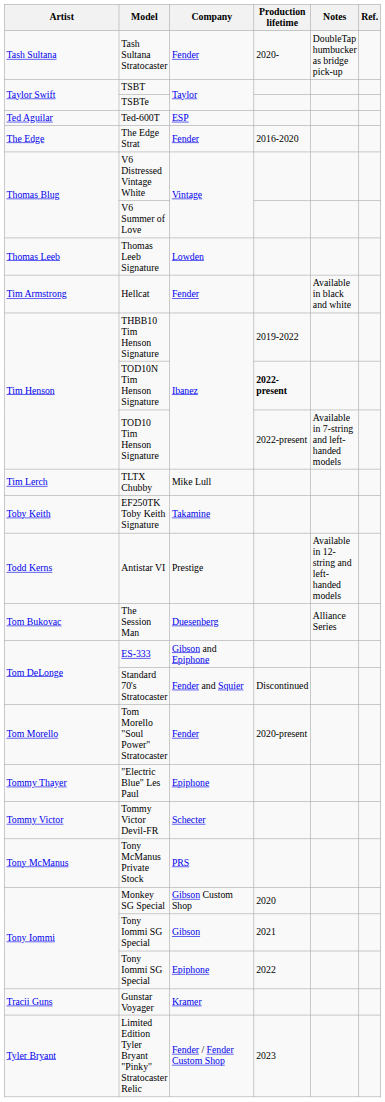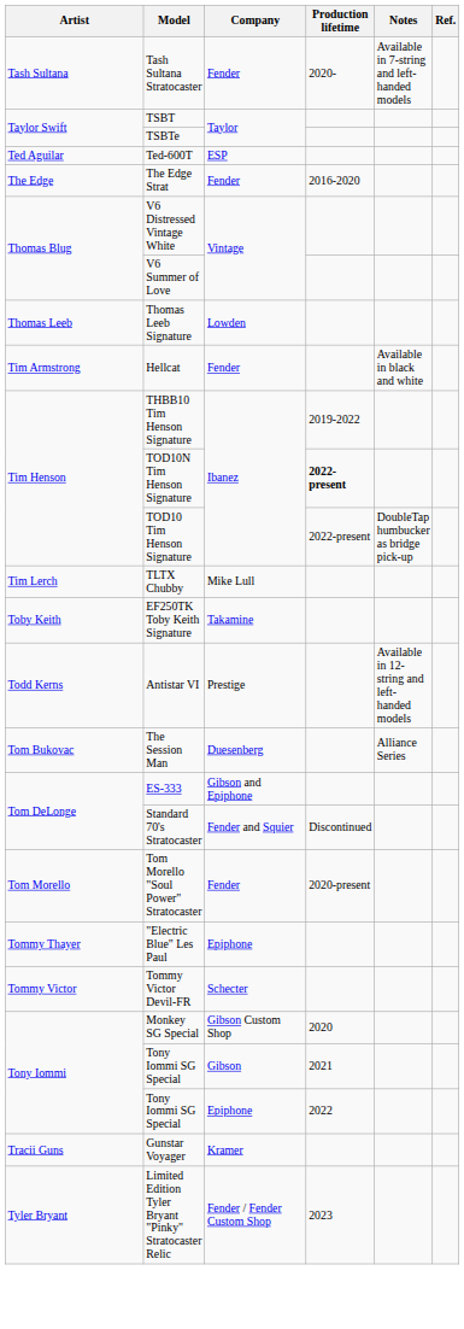 <table class="wikitable sortable plainrowheaders" style="width:99%;">
 <tr>
 <th scope="col" style="width:15em;">Artist</th>
 <th scope="col">Model</th>
 <th scope="col" style="width:10em;">Company</th>
 <th scope="col">Production lifetime</th>
 <th scope="col" class="unsortable">Notes</th>
 <th scope="col">Ref.</th>
 </tr>
 <tr>
 <td><a href='#'>Tash Sultana</a></td>
 <td>Tash Sultana Stratocaster</td>
 <td><a href='#'>Fender</a></td>
 <td>2020-</td>
-<td>DoubleTap humbucker as bridge pick-up</td>
+<td>Available in 7-string and left-handed models</td>
 <td></td>
 </tr>
 <tr>
 <td rowspan=2><a href='#'>Taylor Swift</a></td>
 <td>TSBT</td>
 <td rowspan=2><a href='#'>Taylor</a></td>
 <td></td>
 <td></td>
 <td></td>
 </tr>
 <tr>
 <td>TSBTe</td>
 <td></td>
 <td></td>
 <td></td>
 </tr>
 <tr>
 <td><a href='#'>Ted Aguilar</a></td>
 <td>Ted-600T</td>
 <td><a href='#'>ESP</a></td>
 <td></td>
 <td></td>
 <td></td>
 </tr>
 <tr>
 <td><a href='#'>The Edge</a></td>
 <td>The Edge Strat</td>
 <td><a href='#'>Fender</a></td>
 <td>2016-2020</td>
 <td></td>
 <td></td>
 </tr>
 <tr>
 <td rowspan=2><a href='#'>Thomas Blug</a></td>
 <td>V6 Distressed Vintage White</td>
 <td rowspan=2><a href='#'>Vintage</a></td>
 <td></td>
 <td></td>
 <td></td>
 </tr>
 <tr>
 <td>V6 Summer of Love</td>
 <td></td>
 <td></td>
 <td></td>
 </tr>
 <tr>
 <td><a href='#'>Thomas Leeb</a></td>
 <td>Thomas Leeb Signature</td>
 <td><a href='#'>Lowden</a></td>
 <td></td>
 <td></td>
 <td></td>
 </tr>
 <tr>
 <td><a href='#'>Tim Armstrong</a></td>
 <td>Hellcat</td>
 <td><a href='#'>Fender</a></td>
 <td></td>
 <td>Available in black and white</td>
 <td></td>
 </tr>
 <tr>
 <td rowspan="3"><a href='#'>Tim Henson</a></td>
 <td>THBB10 Tim Henson Signature</td>
 <td rowspan="3"><a href='#'>Ibanez</a></td>
 <td>2019-2022</td>
 <td></td>
 <td></td>
 </tr>
 <tr>
 <td>TOD10N Tim Henson Signature</td>
 <td><strong>2022-present</strong></td>
 <td></td>
 <td></td>
 </tr>
 <tr>
 <td>TOD10 Tim Henson Signature</td>
 <td>2022-present</td>
-<td>Available in 7-string and left-handed models</td>
+<td>DoubleTap humbucker as bridge pick-up</td>
 <td></td>
 </tr>
 <tr>
 <td><a href='#'>Tim Lerch</a></td>
 <td>TLTX Chubby</td>
 <td>Mike Lull</td>
 <td></td>
 <td></td>
 <td></td>
 </tr>
 <tr>
 <td><a href='#'>Toby Keith</a></td>
 <td>EF250TK Toby Keith Signature</td>
 <td><a href='#'>Takamine</a></td>
 <td></td>
 <td></td>
 <td></td>
 </tr>
 <tr>
 <td><a href='#'>Todd Kerns</a></td>
 <td>Antistar VI</td>
 <td>Prestige</td>
 <td></td>
 <td>Available in 12-string and left-handed models</td>
 <td></td>
 </tr>
 <tr>
 <td><a href='#'>Tom Bukovac</a></td>
 <td>The Session Man</td>
 <td><a href='#'>Duesenberg</a></td>
 <td></td>
 <td>Alliance Series</td>
 <td></td>
 </tr>
 <tr>
 <td rowspan="2"><a href='#'>Tom DeLonge</a></td>
 <td><a href='#'>ES-333</a></td>
 <td><a href='#'>Gibson</a> and <a href='#'>Epiphone</a></td>
 <td></td>
 <td></td>
 <td></td>
 </tr>
 <tr>
 <td>Standard 70's Stratocaster</td>
 <td><a href='#'>Fender</a> and <a href='#'>Squier</a></td>
 <td>Discontinued</td>
 <td></td>
 <td></td>
 </tr>
 <tr>
 <td><a href='#'>Tom Morello</a></td>
 <td>Tom Morello "Soul Power" Stratocaster</td>
 <td><a href='#'>Fender</a></td>
 <td>2020-present</td>
 <td></td>
 <td></td>
 </tr>
 <tr>
 <td><a href='#'>Tommy Thayer</a></td>
 <td>"Electric Blue" Les Paul</td>
 <td><a href='#'>Epiphone</a></td>
 <td></td>
 <td></td>
 <td></td>
 </tr>
 <tr>
 <td><a href='#'>Tommy Victor</a></td>
 <td>Tommy Victor Devil-FR</td>
 <td><a href='#'>Schecter</a></td>
 <td></td>
 <td></td>
 <td></td>
 </tr>
 <tr>
-<td><a href='#'>Tony McManus</a></td>
-<td>Tony McManus Private Stock</td>
-<td><a href='#'>PRS</a></td>
-<td></td>
-<td></td>
-<td></td>
-</tr>
-<tr>
 <td rowspan=3><a href='#'>Tony Iommi</a></td>
 <td>Monkey SG Special</td>
 <td><a href='#'>Gibson</a> Custom Shop</td>
 <td>2020</td>
 <td></td>
 <td></td>
 </tr>
 <tr>
 <td>Tony Iommi SG Special</td>
 <td><a href='#'>Gibson</a></td>
 <td>2021</td>
 <td></td>
 <td></td>
 </tr>
 <tr>
 <td>Tony Iommi SG Special</td>
 <td><a href='#'>Epiphone</a></td>
 <td>2022</td>
 <td></td>
 <td></td>
 </tr>
 <tr>
 <td><a href='#'>Tracii Guns</a></td>
 <td>Gunstar Voyager</td>
 <td><a href='#'>Kramer</a></td>
 <td></td>
 <td></td>
 <td></td>
 </tr>
 <tr>
 <td><a href='#'>Tyler Bryant</a></td>
 <td>Limited Edition Tyler Bryant "Pinky" Stratocaster Relic</td>
 <td><a href='#'>Fender</a> / <a href='#'>Fender Custom Shop</a></td>
 <td>2023</td>
 <td></td>
 <td></td>
 </tr>
 </table>
